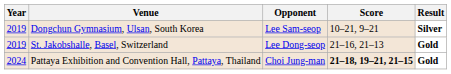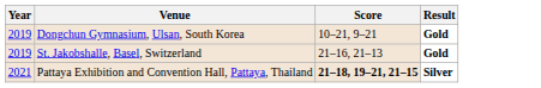 <table class="sortable wikitable" style="font-size: 90%;">
 <tr>
 <th>Year</th>
 <th>Venue</th>
-<th>Opponent</th>
 <th>Score</th>
 <th>Result</th>
 </tr>
 <tr style="background:#F3E6D7">
 <td align="center"><a href='#'>2019</a></td>
 <td align="left"><a href='#'>Dongchun Gymnasium</a>, <a href='#'>Ulsan</a>, South Korea</td>
-<td align="left"> <a href='#'>Lee Sam-seop</a></td>
 <td align="left">10–21, 9–21</td>
-<td style="text-align:left; background:white"> <strong>Silver</strong></td>
+<td style="text-align:left; background:white"> <strong>Gold</strong></td>
 </tr>
 <tr style="background:#F3E6D7">
 <td align="center"><a href='#'>2019</a></td>
 <td align="left"><a href='#'>St. Jakobshalle</a>, <a href='#'>Basel</a>, Switzerland</td>
-<td align="left"> <a href='#'>Lee Dong-seop</a></td>
 <td align="left">21–16, 21–13</td>
 <td style="text-align:left; background:white"> <strong>Gold</strong></td>
 </tr>
 <tr style="background:#F3E6D7">
-<td align="center"><a href='#'>2024</a></td>
+<td align="center"><a href='#'>2021</a></td>
 <td align="left">Pattaya Exhibition and Convention Hall, <a href='#'>Pattaya</a>, Thailand</td>
-<td align="left"> <a href='#'>Choi Jung-man</a></td>
 <td align="left"><strong>21–18, 19–21, 21–15</strong></td>
-<td style="text-align:left; background:white"> <strong>Gold</strong></td>
+<td style="text-align:left; background:white"> <strong>Silver</strong></td>
 </tr>
 </table>
